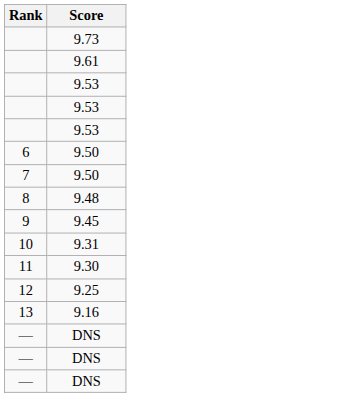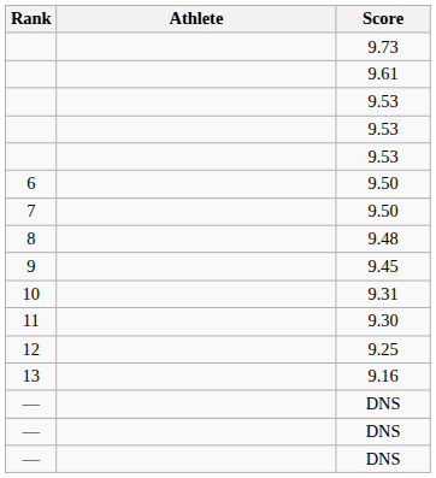 <table class = "wikitable" style="text-align:center;">
 <tr>
 <th width=40>Rank</th>
+<th width=250>Athlete</th>
 <th width=80>Score</th>
 </tr>
 <tr>
 <td></td>
+<td align=left></td>
 <td>9.73</td>
 </tr>
 <tr>
 <td></td>
+<td align=left></td>
 <td>9.61</td>
 </tr>
 <tr>
 <td></td>
+<td align=left></td>
 <td>9.53</td>
 </tr>
 <tr>
 <td></td>
+<td align=left></td>
 <td>9.53</td>
 </tr>
 <tr>
 <td></td>
+<td align=left></td>
 <td>9.53</td>
 </tr>
 <tr>
 <td>6</td>
+<td align=left></td>
 <td>9.50</td>
 </tr>
 <tr>
 <td>7</td>
+<td align=left></td>
 <td>9.50</td>
 </tr>
 <tr>
 <td>8</td>
+<td align=left></td>
 <td>9.48</td>
 </tr>
 <tr>
 <td>9</td>
+<td align=left></td>
 <td>9.45</td>
 </tr>
 <tr>
 <td>10</td>
+<td align=left></td>
 <td>9.31</td>
 </tr>
 <tr>
 <td>11</td>
+<td align=left></td>
 <td>9.30</td>
 </tr>
 <tr>
 <td>12</td>
+<td align=left></td>
 <td>9.25</td>
 </tr>
 <tr>
 <td>13</td>
+<td align=left></td>
 <td>9.16</td>
 </tr>
 <tr>
 <td>—</td>
+<td align=left></td>
 <td>DNS</td>
 </tr>
 <tr>
 <td>—</td>
+<td align=left></td>
 <td>DNS</td>
 </tr>
 <tr>
 <td>—</td>
+<td align=left></td>
 <td>DNS</td>
 </tr>
 </table>
